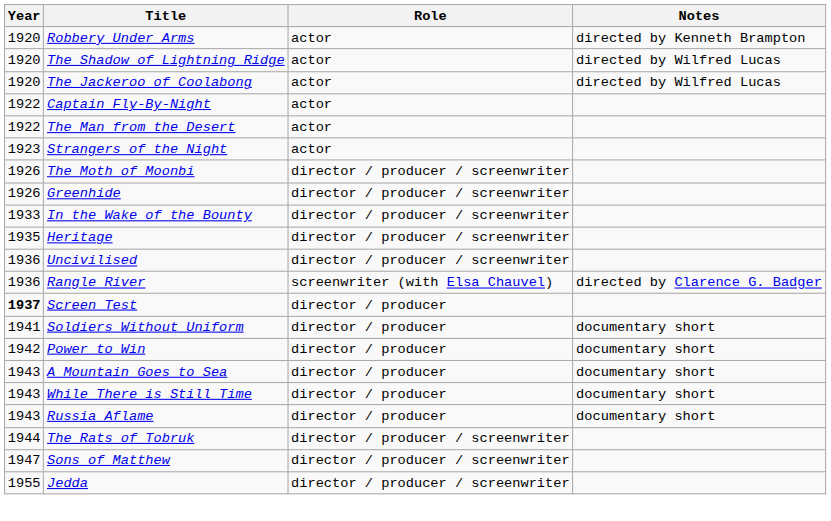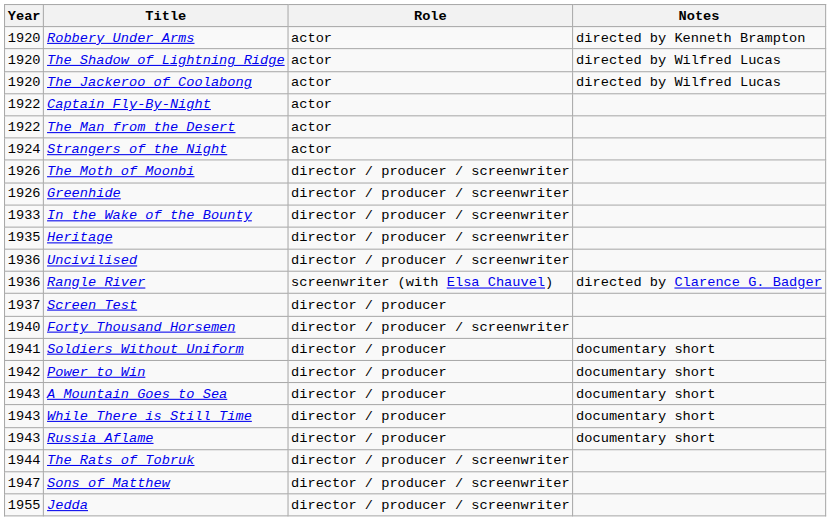 <table class="wikitable">
 <tr>
 <th>Year</th>
 <th>Title</th>
 <th>Role</th>
 <th>Notes</th>
 </tr>
 <tr>
 <td>1920</td>
 <td><em><a href='#'>Robbery Under Arms</a></em></td>
 <td>actor</td>
 <td>directed by Kenneth Brampton</td>
 </tr>
 <tr>
 <td>1920</td>
 <td><em><a href='#'>The Shadow of Lightning Ridge</a></em></td>
 <td>actor</td>
 <td>directed by Wilfred Lucas</td>
 </tr>
 <tr>
 <td>1920</td>
 <td><em><a href='#'>The Jackeroo of Coolabong</a></em></td>
 <td>actor</td>
 <td>directed by Wilfred Lucas</td>
 </tr>
 <tr>
 <td>1922</td>
 <td><em><a href='#'>Captain Fly-By-Night</a></em></td>
 <td>actor</td>
 <td></td>
 </tr>
 <tr>
 <td>1922</td>
 <td><em><a href='#'>The Man from the Desert</a></em></td>
 <td>actor</td>
 <td></td>
 </tr>
 <tr>
-<td>1923</td>
+<td>1924</td>
 <td><em><a href='#'>Strangers of the Night</a></em></td>
 <td>actor</td>
 <td></td>
 </tr>
 <tr>
 <td>1926</td>
 <td><em><a href='#'>The Moth of Moonbi</a></em></td>
 <td>director / producer / screenwriter</td>
 <td></td>
 </tr>
 <tr>
 <td>1926</td>
 <td><em><a href='#'>Greenhide</a></em></td>
 <td>director / producer / screenwriter</td>
 <td></td>
 </tr>
 <tr>
 <td>1933</td>
 <td><em><a href='#'>In the Wake of the Bounty</a></em></td>
 <td>director / producer / screenwriter</td>
 <td></td>
 </tr>
 <tr>
 <td>1935</td>
 <td><em><a href='#'>Heritage</a></em></td>
 <td>director / producer / screenwriter</td>
 <td></td>
 </tr>
 <tr>
 <td>1936</td>
 <td><em><a href='#'>Uncivilised</a></em></td>
 <td>director / producer / screenwriter</td>
 <td></td>
 </tr>
 <tr>
 <td>1936</td>
 <td><em><a href='#'>Rangle River</a></em></td>
 <td>screenwriter (with <a href='#'>Elsa Chauvel</a>)</td>
 <td>directed by <a href='#'>Clarence G. Badger</a></td>
 </tr>
 <tr>
-<td><strong>1937</strong></td>
+<td>1937</td>
 <td><em><a href='#'>Screen Test</a></em></td>
 <td>director / producer</td>
+<td></td>
+</tr>
+<tr>
+<td>1940</td>
+<td><em><a href='#'>Forty Thousand Horsemen</a></em></td>
+<td>director / producer / screenwriter</td>
 <td></td>
 </tr>
 <tr>
 <td>1941</td>
 <td><em><a href='#'>Soldiers Without Uniform</a></em></td>
 <td>director / producer</td>
 <td>documentary short</td>
 </tr>
 <tr>
 <td>1942</td>
 <td><em><a href='#'>Power to Win</a></em></td>
 <td>director / producer</td>
 <td>documentary short</td>
 </tr>
 <tr>
 <td>1943</td>
 <td><em><a href='#'>A Mountain Goes to Sea</a></em></td>
 <td>director / producer</td>
 <td>documentary short</td>
 </tr>
 <tr>
 <td>1943</td>
 <td><em><a href='#'>While There is Still Time</a></em></td>
 <td>director / producer</td>
 <td>documentary short</td>
 </tr>
 <tr>
 <td>1943</td>
 <td><em><a href='#'>Russia Aflame</a></em></td>
 <td>director / producer</td>
 <td>documentary short</td>
 </tr>
 <tr>
 <td>1944</td>
 <td><em><a href='#'>The Rats of Tobruk</a></em></td>
 <td>director / producer / screenwriter</td>
 <td></td>
 </tr>
 <tr>
 <td>1947</td>
 <td><em><a href='#'>Sons of Matthew</a></em></td>
 <td>director / producer / screenwriter</td>
 <td></td>
 </tr>
 <tr>
 <td>1955</td>
 <td><em><a href='#'>Jedda</a></em></td>
 <td>director / producer / screenwriter</td>
 <td></td>
 </tr>
 </table>
